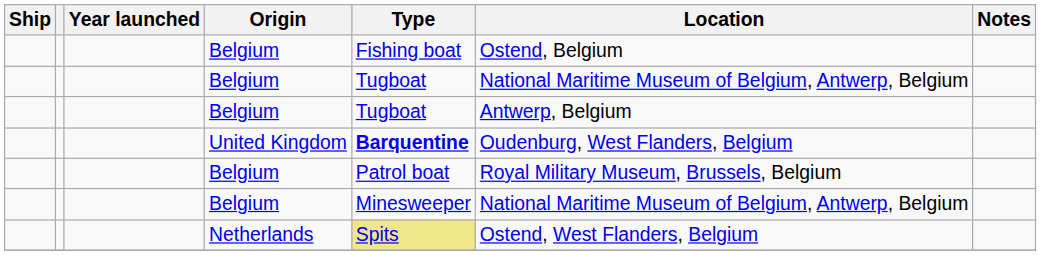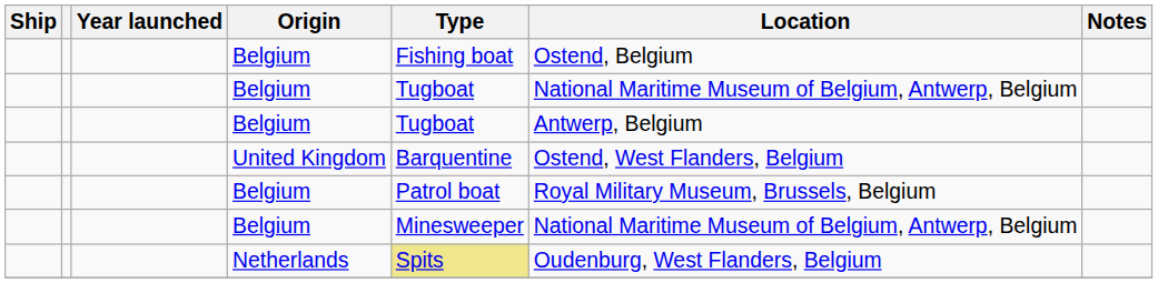 <table class="wikitable sortable">
 <tr>
 <th>Ship</th>
 <th></th>
 <th>Year launched</th>
 <th>Origin</th>
 <th>Type</th>
 <th>Location</th>
 <th>Notes</th>
 </tr>
 <tr>
 <td></td>
 <td></td>
 <td></td>
 <td> <a href='#'>Belgium</a></td>
 <td><a href='#'>Fishing boat</a></td>
 <td><a href='#'>Ostend</a>, Belgium</td>
 <td></td>
 </tr>
 <tr>
 <td data-sort-value=Amical></td>
 <td></td>
 <td></td>
 <td> <a href='#'>Belgium</a></td>
 <td><a href='#'>Tugboat</a></td>
 <td><a href='#'>National Maritime Museum of Belgium</a>, <a href='#'>Antwerp</a>, Belgium</td>
 <td></td>
 </tr>
 <tr>
 <td></td>
 <td></td>
 <td></td>
 <td> <a href='#'>Belgium</a></td>
 <td><a href='#'>Tugboat</a></td>
 <td><a href='#'>Antwerp</a>, Belgium</td>
 <td></td>
 </tr>
 <tr>
 <td data-sort-value=Mercator></td>
 <td></td>
 <td></td>
 <td> <a href='#'>United Kingdom</a></td>
-<td><strong><a href='#'>Barquentine</a></strong></td>
-<td><a href='#'>Oudenburg</a>, <a href='#'>West Flanders</a>, <a href='#'>Belgium</a></td>
+<td><a href='#'>Barquentine</a></td>
+<td><a href='#'>Ostend</a>, <a href='#'>West Flanders</a>, <a href='#'>Belgium</a><br></td>
 <td></td>
 </tr>
 <tr>
 <td></td>
 <td></td>
 <td></td>
 <td> <a href='#'>Belgium</a></td>
 <td><a href='#'>Patrol boat</a></td>
 <td><a href='#'>Royal Military Museum</a>, <a href='#'>Brussels</a>, Belgium</td>
 <td></td>
 </tr>
 <tr>
 <td data-sort-value="Oudenaarde"></td>
 <td></td>
 <td></td>
 <td> <a href='#'>Belgium</a></td>
 <td><a href='#'>Minesweeper</a></td>
 <td><a href='#'>National Maritime Museum of Belgium</a>, <a href='#'>Antwerp</a>, Belgium</td>
 <td></td>
 </tr>
 <tr>
 <td data-sort-value="Tordino"></td>
 <td></td>
 <td></td>
 <td> <a href='#'>Netherlands</a></td>
 <td style="background: khaki;"><a href='#'>Spits</a></td>
-<td><a href='#'>Ostend</a>, <a href='#'>West Flanders</a>, <a href='#'>Belgium</a><br></td>
+<td><a href='#'>Oudenburg</a>, <a href='#'>West Flanders</a>, <a href='#'>Belgium</a></td>
 <td></td>
 </tr>
 <tr>
 </tr>
 </table>
